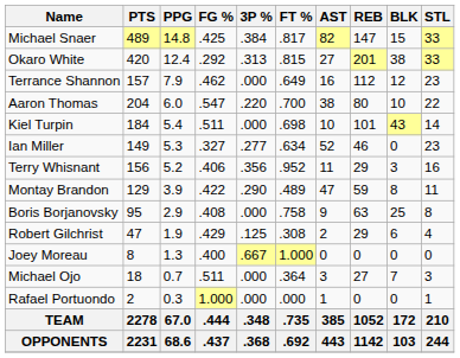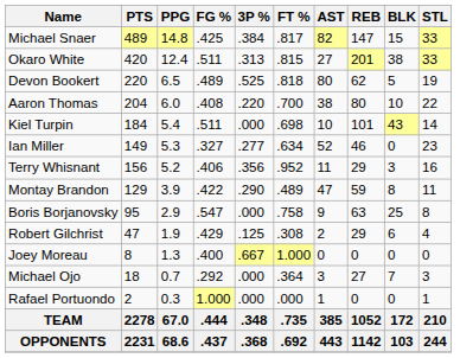 <table class="wikitable sortable" style="font-size: 95%;">
 <tr>
 <th>Name</th>
 <th>PTS</th>
 <th>PPG</th>
 <th>FG %</th>
 <th>3P %</th>
 <th>FT %</th>
 <th>AST</th>
 <th>REB</th>
 <th>BLK</th>
 <th>STL</th>
 </tr>
 <tr>
 <td>Michael Snaer</td>
 <td style="background:#FFFF99">489</td>
 <td style="background:#FFFF99">14.8</td>
 <td>.425</td>
 <td>.384</td>
 <td>.817</td>
 <td style="background:#FFFF99">82</td>
 <td>147</td>
 <td>15</td>
 <td style="background:#FFFF99">33</td>
 </tr>
 <tr>
 <td>Okaro White</td>
 <td>420</td>
 <td>12.4</td>
-<td>.292</td>
+<td>.511</td>
 <td>.313</td>
 <td>.815</td>
 <td>27</td>
 <td style="background:#FFFF99">201</td>
 <td>38</td>
 <td style="background:#FFFF99">33</td>
 </tr>
 <tr>
-<td>Terrance Shannon</td>
-<td>157</td>
-<td>7.9</td>
-<td>.462</td>
-<td>.000</td>
-<td>.649</td>
-<td>16</td>
-<td>112</td>
-<td>12</td>
-<td>23</td>
+<td>Devon Bookert</td>
+<td>220</td>
+<td>6.5</td>
+<td>.489</td>
+<td>.525</td>
+<td>.818</td>
+<td>80</td>
+<td>62</td>
+<td>5</td>
+<td>19</td>
 </tr>
 <tr>
 <td>Aaron Thomas</td>
 <td>204</td>
 <td>6.0</td>
-<td>.547</td>
+<td>.408</td>
 <td>.220</td>
 <td>.700</td>
 <td>38</td>
 <td>80</td>
 <td>10</td>
 <td>22</td>
 </tr>
 <tr>
 <td>Kiel Turpin</td>
 <td>184</td>
 <td>5.4</td>
 <td>.511</td>
 <td>.000</td>
 <td>.698</td>
 <td>10</td>
 <td>101</td>
 <td style="background:#FFFF99">43</td>
 <td>14</td>
 </tr>
 <tr>
 <td>Ian Miller</td>
 <td>149</td>
 <td>5.3</td>
 <td>.327</td>
 <td>.277</td>
 <td>.634</td>
 <td>52</td>
 <td>46</td>
 <td>0</td>
 <td>23</td>
 </tr>
 <tr>
 <td>Terry Whisnant</td>
 <td>156</td>
 <td>5.2</td>
 <td>.406</td>
 <td>.356</td>
 <td>.952</td>
 <td>11</td>
 <td>29</td>
 <td>3</td>
 <td>16</td>
 </tr>
 <tr>
 <td>Montay Brandon</td>
 <td>129</td>
 <td>3.9</td>
 <td>.422</td>
 <td>.290</td>
 <td>.489</td>
 <td>47</td>
 <td>59</td>
 <td>8</td>
 <td>11</td>
 </tr>
 <tr>
 <td>Boris Borjanovsky</td>
 <td>95</td>
 <td>2.9</td>
-<td>.408</td>
+<td>.547</td>
 <td>.000</td>
 <td>.758</td>
 <td>9</td>
 <td>63</td>
 <td>25</td>
 <td>8</td>
 </tr>
 <tr>
 <td>Robert Gilchrist</td>
 <td>47</td>
 <td>1.9</td>
 <td>.429</td>
 <td>.125</td>
 <td>.308</td>
 <td>2</td>
 <td>29</td>
 <td>6</td>
 <td>4</td>
 </tr>
 <tr>
 <td>Joey Moreau</td>
 <td>8</td>
 <td>1.3</td>
 <td>.400</td>
 <td style="background:#FFFF99">.667</td>
 <td style="background:#FFFF99">1.000</td>
 <td>0</td>
 <td>0</td>
 <td>0</td>
 <td>0</td>
 </tr>
 <tr>
 <td>Michael Ojo</td>
 <td>18</td>
 <td>0.7</td>
-<td>.511</td>
+<td>.292</td>
 <td>.000</td>
 <td>.364</td>
 <td>3</td>
 <td>27</td>
 <td>7</td>
 <td>3</td>
 </tr>
 <tr>
 <td>Rafael Portuondo</td>
 <td>2</td>
 <td>0.3</td>
 <td style="background:#FFFF99">1.000</td>
 <td>.000</td>
 <td>.000</td>
 <td>1</td>
 <td>0</td>
 <td>0</td>
 <td>1</td>
 </tr>
 <tr>
 <th>TEAM</th>
 <th>2278</th>
 <th>67.0</th>
 <th>.444</th>
 <th>.348</th>
 <th>.735</th>
 <th>385</th>
 <th>1052</th>
 <th>172</th>
 <th>210</th>
 </tr>
 <tr>
 <th>OPPONENTS</th>
 <th>2231</th>
 <th>68.6</th>
 <th>.437</th>
 <th>.368</th>
 <th>.692</th>
 <th>443</th>
 <th>1142</th>
 <th>103</th>
 <th>244</th>
 </tr>
 <tr>
 </tr>
 </table>
